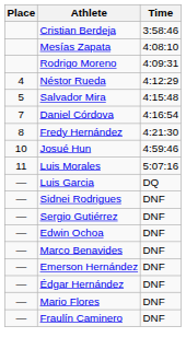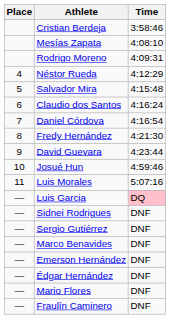 <table class=wikitable>
 <tr>
 <th>Place</th>
 <th>Athlete</th>
 <th>Time</th>
 </tr>
 <tr>
 <td align=center></td>
 <td><a href='#'>Cristian Berdeja</a> </td>
 <td>3:58:46</td>
 </tr>
 <tr>
 <td align=center></td>
 <td><a href='#'>Mesías Zapata</a> </td>
 <td>4:08:10</td>
 </tr>
 <tr>
 <td align=center></td>
 <td><a href='#'>Rodrigo Moreno</a> </td>
 <td>4:09:31</td>
 </tr>
 <tr>
 <td align=center>4</td>
 <td><a href='#'>Néstor Rueda</a> </td>
 <td>4:12:29</td>
 </tr>
 <tr>
 <td align=center>5</td>
 <td><a href='#'>Salvador Mira</a> </td>
 <td>4:15:48</td>
 </tr>
 <tr>
+<td align=center>6</td>
+<td><a href='#'>Claudio dos Santos</a> </td>
+<td>4:16:24</td>
+</tr>
+<tr>
 <td align=center>7</td>
 <td><a href='#'>Daniel Córdova</a> </td>
 <td>4:16:54</td>
 </tr>
 <tr>
 <td align=center>8</td>
 <td><a href='#'>Fredy Hernández</a> </td>
 <td>4:21:30</td>
+</tr>
+<tr>
+<td align=center>9</td>
+<td><a href='#'>David Guevara</a> </td>
+<td>4:23:44</td>
 </tr>
 <tr>
 <td align=center>10</td>
 <td><a href='#'>Josué Hun</a> </td>
 <td>4:59:46</td>
 </tr>
 <tr>
 <td align=center>11</td>
 <td><a href='#'>Luis Morales</a> </td>
 <td>5:07:16</td>
 </tr>
 <tr>
 <td align=center>—</td>
 <td><a href='#'>Luis Garcia</a> </td>
-<td>DQ</td>
+<td style="background: pink;">DQ</td>
 </tr>
 <tr>
 <td align=center>—</td>
 <td><a href='#'>Sidnei Rodrigues</a> </td>
 <td>DNF</td>
 </tr>
 <tr>
 <td align=center>—</td>
 <td><a href='#'>Sergio Gutiérrez</a> </td>
-<td>DNF</td>
-</tr>
-<tr>
-<td align=center>—</td>
-<td><a href='#'>Edwin Ochoa</a> </td>
 <td>DNF</td>
 </tr>
 <tr>
 <td align=center>—</td>
 <td><a href='#'>Marco Benavides</a> </td>
 <td>DNF</td>
 </tr>
 <tr>
 <td align=center>—</td>
 <td><a href='#'>Emerson Hernández</a> </td>
 <td>DNF</td>
 </tr>
 <tr>
 <td align=center>—</td>
 <td><a href='#'>Édgar Hernández</a> </td>
 <td>DNF</td>
 </tr>
 <tr>
 <td align=center>—</td>
 <td><a href='#'>Mario Flores</a> </td>
 <td>DNF</td>
 </tr>
 <tr>
 <td align=center>—</td>
 <td><a href='#'>Fraulín Caminero</a> </td>
 <td>DNF</td>
 </tr>
 </table>
